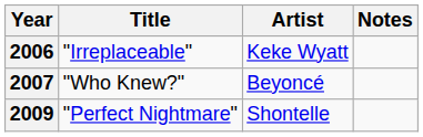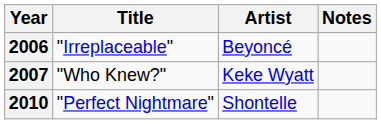 <table class="wikitable plainrowheaders sortable">
 <tr>
 <th scope="col">Year</th>
 <th scope="col">Title</th>
 <th scope="col">Artist</th>
 <th scope="col" class="unsortable">Notes</th>
 </tr>
 <tr>
 <th scope="row">2006</th>
 <td>"<a href='#'>Irreplaceable</a>"</td>
-<td><a href='#'>Keke Wyatt</a></td>
+<td><a href='#'>Beyoncé</a></td>
 <td></td>
 </tr>
 <tr>
 <th scope="row">2007</th>
 <td>"Who Knew?"</td>
-<td><a href='#'>Beyoncé</a></td>
+<td><a href='#'>Keke Wyatt</a></td>
 <td></td>
 </tr>
 <tr>
-<th scope="row">2009</th>
+<th scope="row">2010</th>
 <td>"<a href='#'>Perfect Nightmare</a>"</td>
 <td><a href='#'>Shontelle</a></td>
 <td></td>
 </tr>
 </table>
